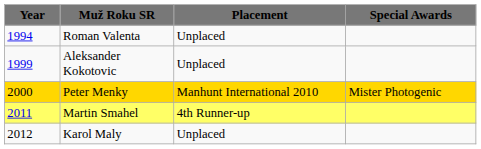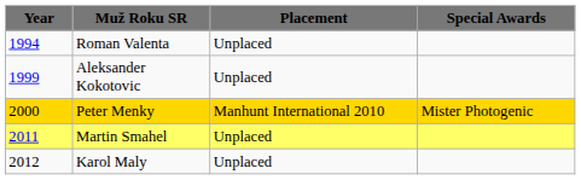 <table class="wikitable sortable" style="font-size:95%;">
 <tr colspan="10" style="background:#787878; text-align:center;">
 <td width="60"><span><strong>Year</strong></span></td>
 <td style="width:130px;"><span><strong>Muž Roku SR</strong></span></td>
 <td style="width:200px;"><span><strong>Placement</strong></span></td>
 <td style="width:150px;"><span><strong>Special Awards</strong></span></td>
 </tr>
 <tr>
 <td><a href='#'>1994</a></td>
 <td>Roman Valenta</td>
 <td>Unplaced</td>
 <td></td>
 </tr>
 <tr>
 <td><a href='#'>1999</a></td>
 <td>Aleksander Kokotovic</td>
 <td>Unplaced</td>
 <td></td>
 </tr>
 <tr style="background:gold;">
 <td>2000</td>
 <td>Peter Menky</td>
 <td>Manhunt International 2010</td>
 <td>Mister Photogenic</td>
 </tr>
 <tr style="background:#ff6;">
 <td><a href='#'>2011</a></td>
 <td>Martin Smahel</td>
-<td>4th Runner-up</td>
+<td>Unplaced</td>
 <td></td>
 </tr>
 <tr>
 <td>2012</td>
 <td>Karol Maly</td>
 <td>Unplaced</td>
 <td></td>
 </tr>
 </table>
